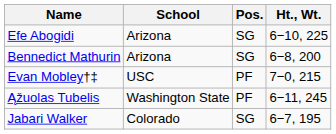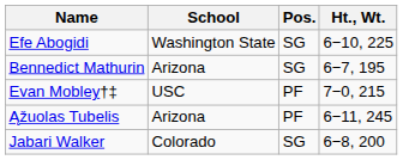 <table class="wikitable">
 <tr>
 <th>Name</th>
 <th>School</th>
 <th>Pos.</th>
 <th>Ht., Wt.</th>
 </tr>
 <tr>
 <td><a href='#'>Efe Abogidi</a></td>
-<td>Arizona</td>
+<td>Washington State</td>
 <td>SG</td>
 <td>6−10, 225</td>
 </tr>
 <tr>
 <td><a href='#'>Bennedict Mathurin</a></td>
 <td>Arizona</td>
 <td>SG</td>
-<td>6−8, 200</td>
+<td>6−7, 195</td>
 </tr>
 <tr>
 <td><a href='#'>Evan Mobley</a>†‡</td>
 <td>USC</td>
 <td>PF</td>
 <td>7−0, 215</td>
 </tr>
 <tr>
 <td><a href='#'>Ąžuolas Tubelis</a></td>
-<td>Washington State</td>
+<td>Arizona</td>
 <td>PF</td>
 <td>6−11, 245</td>
 </tr>
 <tr>
 <td><a href='#'>Jabari Walker</a></td>
 <td>Colorado</td>
 <td>SG</td>
-<td>6−7, 195</td>
+<td>6−8, 200</td>
 </tr>
 </table>
